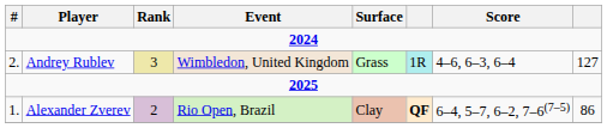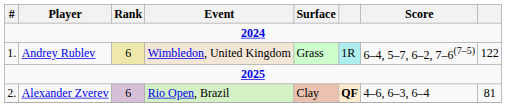 <table class="wikitable sortable">
 <tr>
 <th>#</th>
 <th>Player</th>
 <th>Rank</th>
 <th>Event</th>
 <th>Surface</th>
 <th class=unsortable></th>
 <th class="unsortable">Score</th>
 <th></th>
 </tr>
 <tr>
 <td colspan=9 style=text-align:center><strong><a href='#'>2024</a></strong></td>
 </tr>
 <tr>
-<td>2.</td>
+<td>1.</td>
 <td> <a href='#'>Andrey Rublev</a></td>
-<td align=center bgcolor=eee8aa>3</td>
+<td align=center bgcolor=eee8aa>6</td>
 <td bgcolor=f3e6d7><a href='#'>Wimbledon</a>, United Kingdom</td>
 <td bgcolor=ccffcc>Grass</td>
 <td bgcolor=afeeee>1R</td>
-<td>4–6, 6–3, 6–4</td>
-<td align=center>127</td>
+<td>6–4, 5–7, 6–2, 7–6<sup>(7–5)</sup></td>
+<td align=center>122</td>
 </tr>
 <tr>
 <td colspan=9 style=text-align:center><strong><a href='#'>2025</a></strong></td>
 </tr>
 <tr>
-<td>1.</td>
+<td>2.</td>
 <td> <a href='#'>Alexander Zverev</a></td>
-<td align=center bgcolor=thistle>2</td>
+<td align=center bgcolor=thistle>6</td>
 <td bgcolor=d4f1c5><a href='#'>Rio Open</a>, Brazil</td>
 <td bgcolor=ebc2af>Clay</td>
 <td bgcolor=ffebcd><strong>QF</strong></td>
-<td>6–4, 5–7, 6–2, 7–6<sup>(7–5)</sup></td>
-<td align=center>86</td>
+<td>4–6, 6–3, 6–4</td>
+<td align=center>81</td>
 </tr>
 <tr>
 </tr>
 </table>
